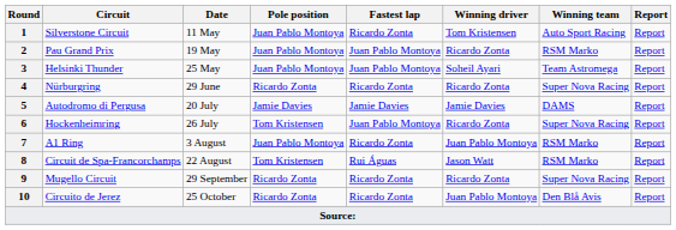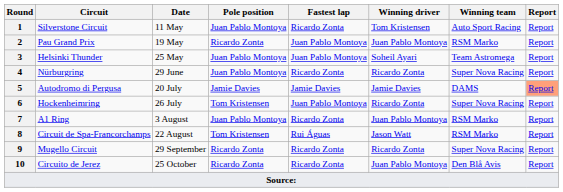 <table class="wikitable" style="font-size:85%">
 <tr>
 <th>Round</th>
 <th>Circuit</th>
 <th>Date</th>
 <th>Pole position</th>
 <th>Fastest lap</th>
 <th>Winning driver</th>
 <th>Winning team</th>
 <th>Report</th>
 </tr>
 <tr>
 <th>1</th>
 <td nowrap> <a href='#'>Silverstone Circuit</a></td>
 <td nowrap>11 May</td>
 <td nowrap> <a href='#'>Juan Pablo Montoya</a></td>
 <td nowrap> <a href='#'>Ricardo Zonta</a></td>
 <td nowrap> <a href='#'>Tom Kristensen</a></td>
 <td nowrap> <a href='#'>Auto Sport Racing</a></td>
 <td><a href='#'>Report</a></td>
 </tr>
 <tr>
 <th>2</th>
 <td nowrap> <a href='#'>Pau Grand Prix</a></td>
 <td nowrap>19 May</td>
+<td nowrap> <a href='#'>Ricardo Zonta</a></td>
 <td nowrap> <a href='#'>Juan Pablo Montoya</a></td>
 <td nowrap> <a href='#'>Juan Pablo Montoya</a></td>
-<td nowrap> <a href='#'>Ricardo Zonta</a></td>
 <td nowrap> <a href='#'>RSM Marko</a></td>
 <td><a href='#'>Report</a></td>
 </tr>
 <tr>
 <th>3</th>
 <td nowrap> <a href='#'>Helsinki Thunder</a></td>
 <td nowrap>25 May</td>
 <td nowrap> <a href='#'>Juan Pablo Montoya</a></td>
 <td nowrap> <a href='#'>Juan Pablo Montoya</a></td>
 <td nowrap> <a href='#'>Soheil Ayari</a></td>
 <td nowrap> <a href='#'>Team Astromega</a></td>
 <td><a href='#'>Report</a></td>
 </tr>
 <tr>
 <th>4</th>
 <td nowrap> <a href='#'>Nürburgring</a></td>
 <td nowrap>29 June</td>
-<td nowrap> <a href='#'>Ricardo Zonta</a></td>
+<td nowrap> <a href='#'>Juan Pablo Montoya</a></td>
 <td nowrap> <a href='#'>Ricardo Zonta</a></td>
 <td nowrap> <a href='#'>Ricardo Zonta</a></td>
 <td nowrap> <a href='#'>Super Nova Racing</a></td>
 <td><a href='#'>Report</a></td>
 </tr>
 <tr>
 <th>5</th>
 <td nowrap> <a href='#'>Autodromo di Pergusa</a></td>
 <td nowrap>20 July</td>
 <td nowrap> <a href='#'>Jamie Davies</a></td>
 <td nowrap> <a href='#'>Jamie Davies</a></td>
 <td nowrap> <a href='#'>Jamie Davies</a></td>
 <td nowrap> <a href='#'>DAMS</a></td>
-<td><a href='#'>Report</a></td>
+<td style="background: lightsalmon;"><a href='#'>Report</a></td>
 </tr>
 <tr>
 <th>6</th>
 <td nowrap> <a href='#'>Hockenheimring</a></td>
 <td nowrap>26 July</td>
 <td nowrap> <a href='#'>Tom Kristensen</a></td>
 <td nowrap> <a href='#'>Juan Pablo Montoya</a></td>
 <td nowrap> <a href='#'>Ricardo Zonta</a></td>
 <td nowrap> <a href='#'>Super Nova Racing</a></td>
 <td><a href='#'>Report</a></td>
 </tr>
 <tr>
 <th>7</th>
 <td nowrap> <a href='#'>A1 Ring</a></td>
 <td nowrap>3 August</td>
 <td nowrap> <a href='#'>Juan Pablo Montoya</a></td>
 <td nowrap> <a href='#'>Ricardo Zonta</a></td>
 <td nowrap> <a href='#'>Juan Pablo Montoya</a></td>
 <td nowrap> <a href='#'>RSM Marko</a></td>
 <td><a href='#'>Report</a></td>
 </tr>
 <tr>
 <th>8</th>
 <td nowrap> <a href='#'>Circuit de Spa-Francorchamps</a></td>
 <td nowrap>22 August</td>
 <td nowrap> <a href='#'>Tom Kristensen</a></td>
 <td nowrap> <a href='#'>Rui Águas</a></td>
 <td nowrap> <a href='#'>Jason Watt</a></td>
 <td nowrap> <a href='#'>RSM Marko</a></td>
 <td><a href='#'>Report</a></td>
 </tr>
 <tr>
 <th>9</th>
 <td nowrap> <a href='#'>Mugello Circuit</a></td>
 <td nowrap>29 September</td>
 <td nowrap> <a href='#'>Ricardo Zonta</a></td>
 <td nowrap> <a href='#'>Ricardo Zonta</a></td>
 <td nowrap> <a href='#'>Ricardo Zonta</a></td>
 <td nowrap> <a href='#'>Super Nova Racing</a></td>
 <td><a href='#'>Report</a></td>
 </tr>
 <tr>
 <th>10</th>
 <td nowrap> <a href='#'>Circuito de Jerez</a></td>
 <td nowrap>25 October</td>
 <td nowrap> <a href='#'>Ricardo Zonta</a></td>
 <td nowrap> <a href='#'>Ricardo Zonta</a></td>
 <td nowrap> <a href='#'>Juan Pablo Montoya</a></td>
 <td nowrap> <a href='#'>Den Blå Avis</a></td>
 <td><a href='#'>Report</a></td>
 </tr>
 <tr class="sortbottom">
 <td colspan="8" style="background-color:#EAECF0;text-align:center"><strong>Source:</strong></td>
 </tr>
 </table>
